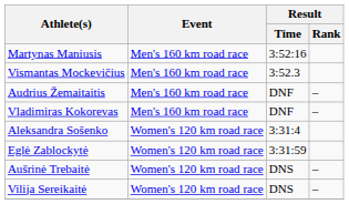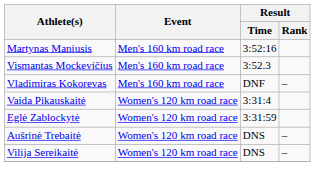 <table class="wikitable">
 <tr>
 <th rowspan="2">Athlete(s)</th>
 <th rowspan="2">Event</th>
 <th colspan="2">Result</th>
 </tr>
 <tr>
 <th>Time</th>
 <th>Rank</th>
 </tr>
 <tr>
 <td><a href='#'>Martynas Maniusis</a></td>
 <td><a href='#'>Men's 160 km road race</a></td>
 <td>3:52:16</td>
 <td></td>
 </tr>
 <tr>
 <td><a href='#'>Vismantas Mockevičius</a></td>
 <td><a href='#'>Men's 160 km road race</a></td>
 <td>3:52.3</td>
 <td></td>
 </tr>
 <tr>
-<td><a href='#'>Audrius Žemaitaitis</a></td>
-<td><a href='#'>Men's 160 km road race</a></td>
-<td>DNF</td>
-<td>–</td>
-</tr>
-<tr>
 <td><a href='#'>Vladimiras Kokorevas</a></td>
 <td><a href='#'>Men's 160 km road race</a></td>
 <td>DNF</td>
 <td>–</td>
 </tr>
 <tr>
-<td><a href='#'>Aleksandra Sošenko</a></td>
+<td><a href='#'>Vaida Pikauskaitė</a></td>
 <td><a href='#'>Women's 120 km road race</a></td>
 <td>3:31:4</td>
 <td></td>
 </tr>
 <tr>
 <td><a href='#'>Eglė Zablockytė</a></td>
 <td><a href='#'>Women's 120 km road race</a></td>
 <td>3:31:59</td>
 <td></td>
 </tr>
 <tr>
 <td><a href='#'>Aušrinė Trebaitė</a></td>
 <td><a href='#'>Women's 120 km road race</a></td>
 <td>DNS</td>
 <td>–</td>
 </tr>
 <tr>
 <td><a href='#'>Vilija Sereikaitė</a></td>
 <td><a href='#'>Women's 120 km road race</a></td>
 <td>DNS</td>
 <td>–</td>
 </tr>
 <tr>
 </tr>
 </table>
